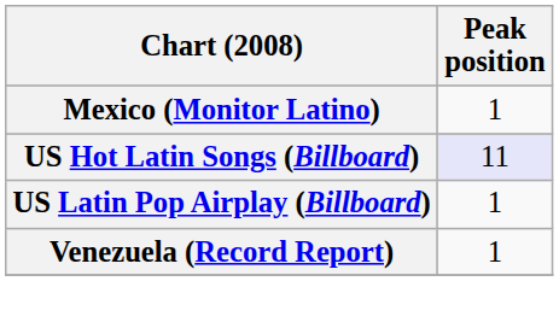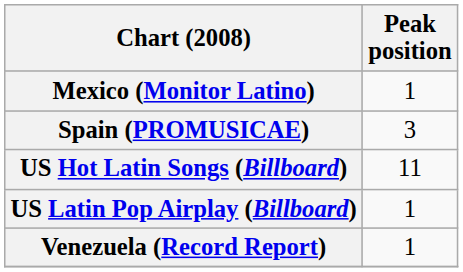 <table class="wikitable sortable plainrowheaders" style="text-align:center">
 <tr>
 <th scope="col">Chart (2008)</th>
 <th scope="col">Peak<br>position</th>
 </tr>
 <tr>
 <th scope="row">Mexico (<a href='#'>Monitor Latino</a>)</th>
 <td align="center">1</td>
 </tr>
 <tr>
+<th scope="row">Spain (<a href='#'>PROMUSICAE</a>)</th>
+<td align="center">3</td>
+</tr>
+<tr>
 <th scope="row">US <a href='#'>Hot Latin Songs</a> (<em><a href='#'>Billboard</a></em>)</th>
-<td align="center" style="background: lavender;">11</td>
+<td align="center">11</td>
 </tr>
 <tr>
 <th scope="row">US <a href='#'>Latin Pop Airplay</a> (<em><a href='#'>Billboard</a></em>)</th>
 <td align="center">1</td>
 </tr>
 <tr>
 <th scope="row">Venezuela (<a href='#'>Record Report</a>)</th>
 <td align="center">1</td>
 </tr>
 <tr>
 </tr>
 </table>
